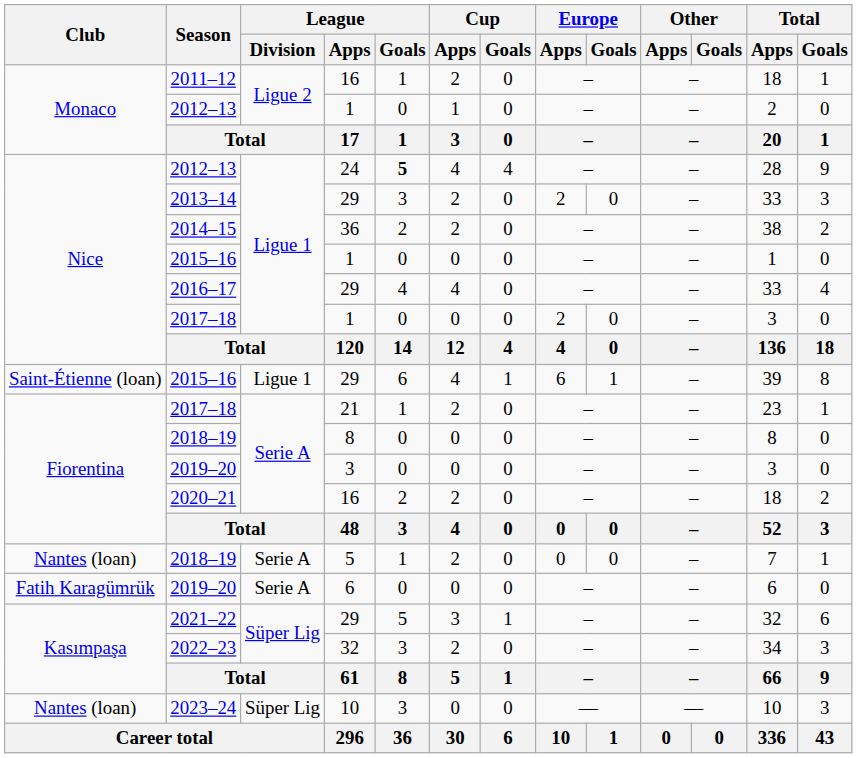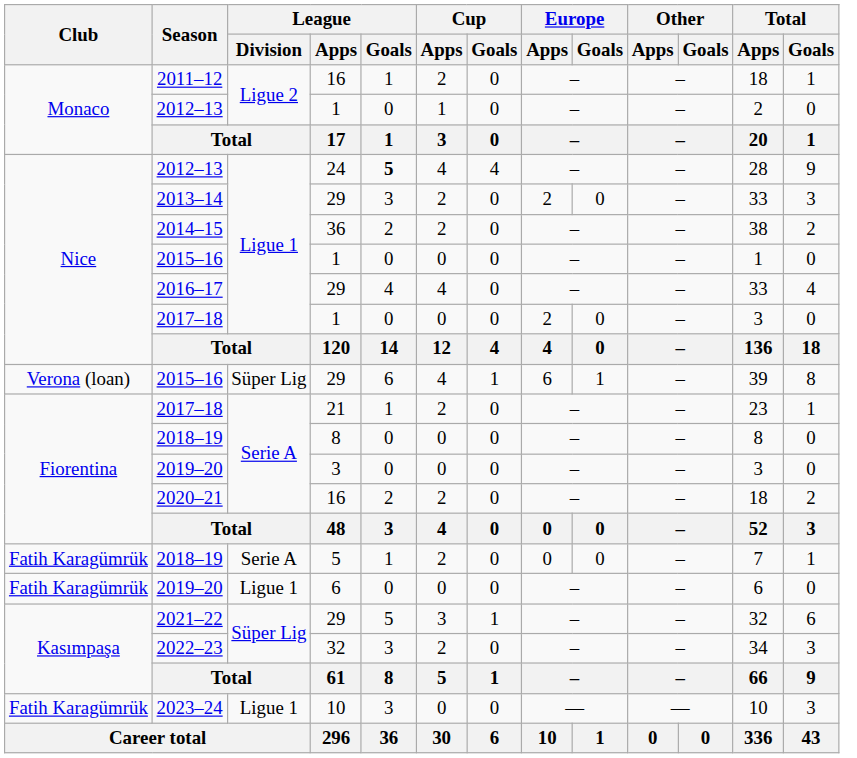 <table class="wikitable" style="text-align: center">
 <tr>
 <th rowspan="2">Club</th>
 <th rowspan="2">Season</th>
 <th colspan="3">League</th>
 <th colspan="2">Cup</th>
 <th colspan="2"><a href='#'>Europe</a></th>
 <th colspan="2">Other</th>
 <th colspan="2">Total</th>
 </tr>
 <tr>
 <th>Division</th>
 <th>Apps</th>
 <th>Goals</th>
 <th>Apps</th>
 <th>Goals</th>
 <th>Apps</th>
 <th>Goals</th>
 <th>Apps</th>
 <th>Goals</th>
 <th>Apps</th>
 <th>Goals</th>
 </tr>
 <tr>
 <td rowspan="3"><a href='#'>Monaco</a></td>
 <td><a href='#'>2011–12</a></td>
 <td rowspan="2"><a href='#'>Ligue 2</a></td>
 <td>16</td>
 <td>1</td>
 <td>2</td>
 <td>0</td>
 <td colspan="2">–</td>
 <td colspan="2">–</td>
 <td>18</td>
 <td>1</td>
 </tr>
 <tr>
 <td><a href='#'>2012–13</a></td>
 <td>1</td>
 <td>0</td>
 <td>1</td>
 <td>0</td>
 <td colspan="2">–</td>
 <td colspan="2">–</td>
 <td>2</td>
 <td>0</td>
 </tr>
 <tr>
 <th colspan="2">Total</th>
 <th>17</th>
 <th>1</th>
 <th>3</th>
 <th>0</th>
 <th colspan="2">–</th>
 <th colspan="2">–</th>
 <th>20</th>
 <th>1</th>
 </tr>
 <tr>
 <td rowspan="7"><a href='#'>Nice</a></td>
 <td><a href='#'>2012–13</a></td>
 <td rowspan="6"><a href='#'>Ligue 1</a></td>
 <td>24</td>
 <td><strong>5</strong></td>
 <td>4</td>
 <td>4</td>
 <td colspan="2">–</td>
 <td colspan="2">–</td>
 <td>28</td>
 <td>9</td>
 </tr>
 <tr>
 <td><a href='#'>2013–14</a></td>
 <td>29</td>
 <td>3</td>
 <td>2</td>
 <td>0</td>
 <td>2</td>
 <td>0</td>
 <td colspan="2">–</td>
 <td>33</td>
 <td>3</td>
 </tr>
 <tr>
 <td><a href='#'>2014–15</a></td>
 <td>36</td>
 <td>2</td>
 <td>2</td>
 <td>0</td>
 <td colspan="2">–</td>
 <td colspan="2">–</td>
 <td>38</td>
 <td>2</td>
 </tr>
 <tr>
 <td><a href='#'>2015–16</a></td>
 <td>1</td>
 <td>0</td>
 <td>0</td>
 <td>0</td>
 <td colspan="2">–</td>
 <td colspan="2">–</td>
 <td>1</td>
 <td>0</td>
 </tr>
 <tr>
 <td><a href='#'>2016–17</a></td>
 <td>29</td>
 <td>4</td>
 <td>4</td>
 <td>0</td>
 <td colspan="2">–</td>
 <td colspan="2">–</td>
 <td>33</td>
 <td>4</td>
 </tr>
 <tr>
 <td><a href='#'>2017–18</a></td>
 <td>1</td>
 <td>0</td>
 <td>0</td>
 <td>0</td>
 <td>2</td>
 <td>0</td>
 <td colspan="2">–</td>
 <td>3</td>
 <td>0</td>
 </tr>
 <tr>
 <th colspan="2">Total</th>
 <th>120</th>
 <th>14</th>
 <th>12</th>
 <th>4</th>
 <th>4</th>
 <th>0</th>
 <th colspan="2">–</th>
 <th>136</th>
 <th>18</th>
 </tr>
 <tr>
-<td><a href='#'>Saint-Étienne</a> (loan)</td>
+<td><a href='#'>Verona</a> (loan)</td>
 <td><a href='#'>2015–16</a></td>
-<td>Ligue 1</td>
+<td>Süper Lig</td>
 <td>29</td>
 <td>6</td>
 <td>4</td>
 <td>1</td>
 <td>6</td>
 <td>1</td>
 <td colspan="2">–</td>
 <td>39</td>
 <td>8</td>
 </tr>
 <tr>
 <td rowspan="5"><a href='#'>Fiorentina</a></td>
 <td><a href='#'>2017–18</a></td>
 <td rowspan="4"><a href='#'>Serie A</a></td>
 <td>21</td>
 <td>1</td>
 <td>2</td>
 <td>0</td>
 <td colspan="2">–</td>
 <td colspan="2">–</td>
 <td>23</td>
 <td>1</td>
 </tr>
 <tr>
 <td><a href='#'>2018–19</a></td>
 <td>8</td>
 <td>0</td>
 <td>0</td>
 <td>0</td>
 <td colspan="2">–</td>
 <td colspan="2">–</td>
 <td>8</td>
 <td>0</td>
 </tr>
 <tr>
 <td><a href='#'>2019–20</a></td>
 <td>3</td>
 <td>0</td>
 <td>0</td>
 <td>0</td>
 <td colspan="2">–</td>
 <td colspan="2">–</td>
 <td>3</td>
 <td>0</td>
 </tr>
 <tr>
 <td><a href='#'>2020–21</a></td>
 <td>16</td>
 <td>2</td>
 <td>2</td>
 <td>0</td>
 <td colspan="2">–</td>
 <td colspan="2">–</td>
 <td>18</td>
 <td>2</td>
 </tr>
 <tr>
 <th colspan="2">Total</th>
 <th>48</th>
 <th>3</th>
 <th>4</th>
 <th>0</th>
 <th>0</th>
 <th>0</th>
 <th colspan="2">–</th>
 <th>52</th>
 <th>3</th>
 </tr>
 <tr>
-<td><a href='#'>Nantes</a> (loan)</td>
+<td><a href='#'>Fatih Karagümrük</a></td>
 <td><a href='#'>2018–19</a></td>
 <td>Serie A</td>
 <td>5</td>
 <td>1</td>
 <td>2</td>
 <td>0</td>
 <td>0</td>
 <td>0</td>
 <td colspan="2">–</td>
 <td>7</td>
 <td>1</td>
 </tr>
 <tr>
 <td><a href='#'>Fatih Karagümrük</a></td>
 <td><a href='#'>2019–20</a></td>
-<td>Serie A</td>
+<td>Ligue 1</td>
 <td>6</td>
 <td>0</td>
 <td>0</td>
 <td>0</td>
 <td colspan="2">–</td>
 <td colspan="2">–</td>
 <td>6</td>
 <td>0</td>
 </tr>
 <tr>
 <td rowspan="3"><a href='#'>Kasımpaşa</a></td>
 <td><a href='#'>2021–22</a></td>
 <td rowspan="2"><a href='#'>Süper Lig</a></td>
 <td>29</td>
 <td>5</td>
 <td>3</td>
 <td>1</td>
 <td colspan="2">–</td>
 <td colspan="2">–</td>
 <td>32</td>
 <td>6</td>
 </tr>
 <tr>
 <td><a href='#'>2022–23</a></td>
 <td>32</td>
 <td>3</td>
 <td>2</td>
 <td>0</td>
 <td colspan="2">–</td>
 <td colspan="2">–</td>
 <td>34</td>
 <td>3</td>
 </tr>
 <tr>
 <th colspan="2">Total</th>
 <th>61</th>
 <th>8</th>
 <th>5</th>
 <th>1</th>
 <th colspan="2">–</th>
 <th colspan="2">–</th>
 <th>66</th>
 <th>9</th>
 </tr>
 <tr>
-<td><a href='#'>Nantes</a> (loan)</td>
+<td><a href='#'>Fatih Karagümrük</a></td>
 <td><a href='#'>2023–24</a></td>
-<td>Süper Lig</td>
+<td>Ligue 1</td>
 <td>10</td>
 <td>3</td>
 <td>0</td>
 <td>0</td>
 <td colspan="2">—</td>
 <td colspan="2">—</td>
 <td>10</td>
 <td>3</td>
 </tr>
 <tr>
 <th colspan="3">Career total</th>
 <th>296</th>
 <th>36</th>
 <th>30</th>
 <th>6</th>
 <th>10</th>
 <th>1</th>
 <th>0</th>
 <th>0</th>
 <th>336</th>
 <th>43</th>
 </tr>
 </table>
